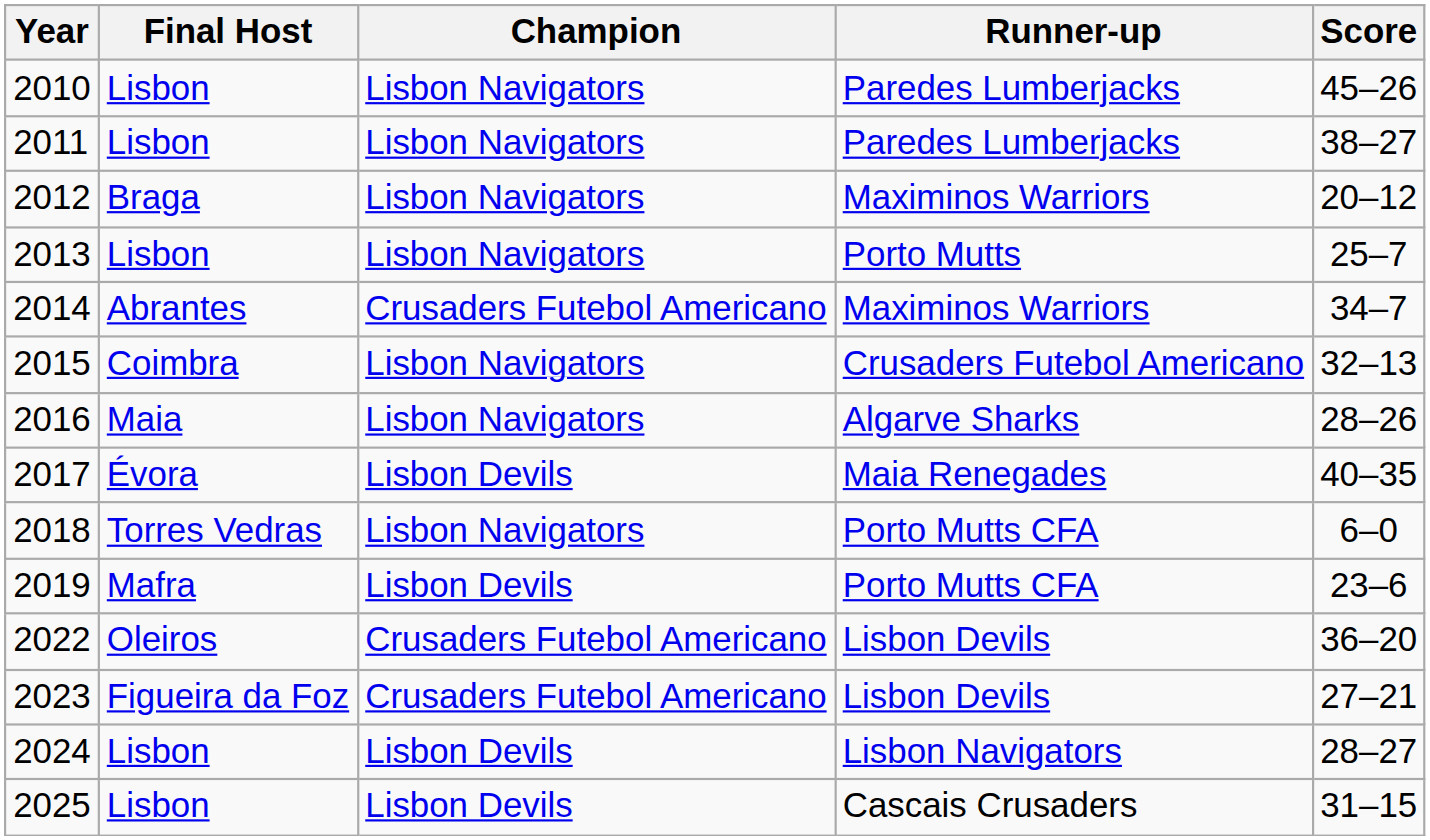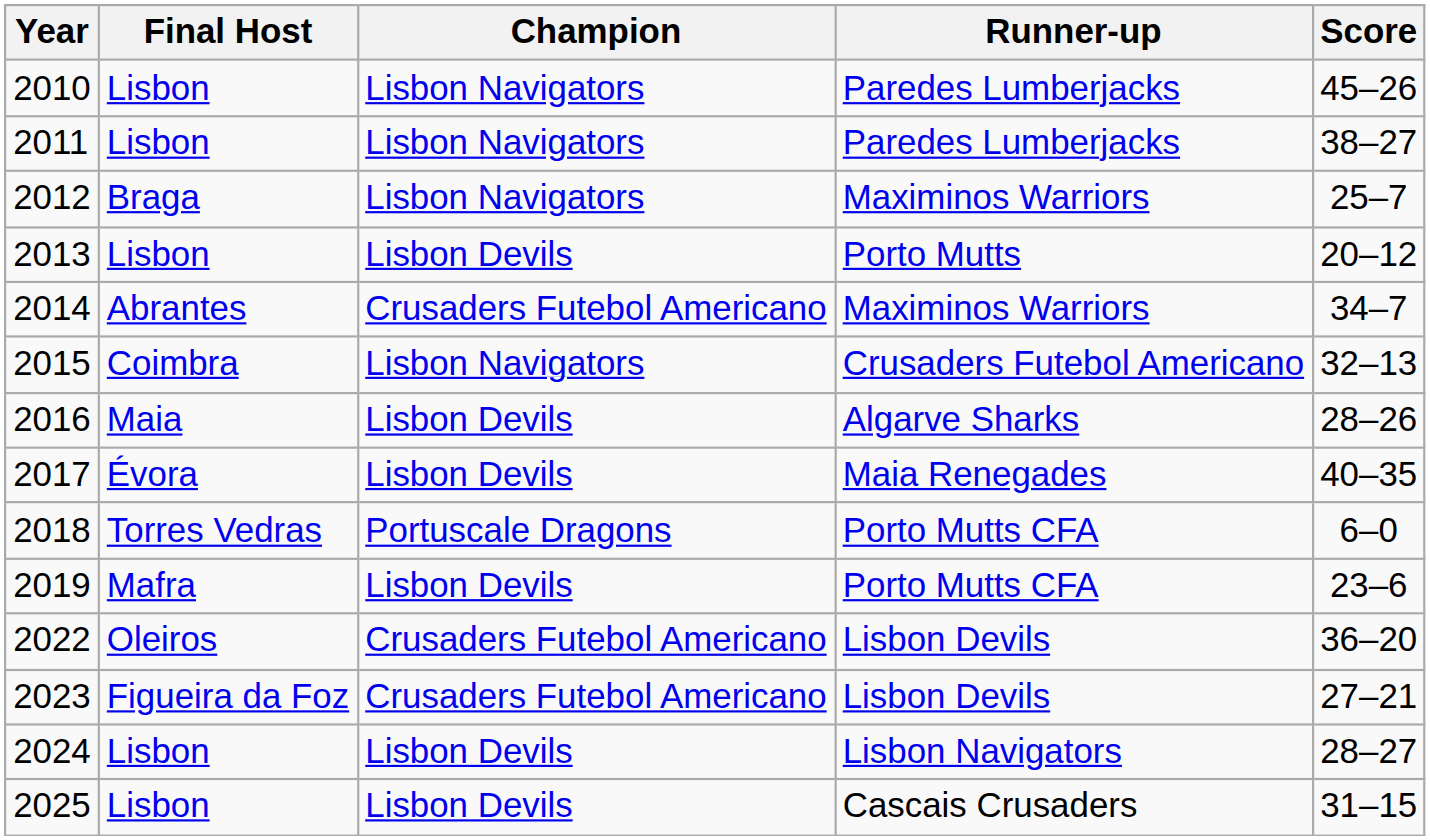 <table class="wikitable">
 <tr>
 <th>Year</th>
 <th>Final Host</th>
 <th>Champion</th>
 <th>Runner-up</th>
 <th>Score</th>
 </tr>
 <tr>
 <td>2010</td>
 <td><a href='#'>Lisbon</a></td>
 <td><a href='#'>Lisbon Navigators</a></td>
 <td><a href='#'>Paredes Lumberjacks</a></td>
 <td style="text-align:center">45–26</td>
 </tr>
 <tr>
 <td>2011</td>
 <td><a href='#'>Lisbon</a></td>
 <td><a href='#'>Lisbon Navigators</a></td>
 <td><a href='#'>Paredes Lumberjacks</a></td>
 <td style="text-align:center">38–27</td>
 </tr>
 <tr>
 <td>2012</td>
 <td><a href='#'>Braga</a></td>
 <td><a href='#'>Lisbon Navigators</a></td>
 <td><a href='#'>Maximinos Warriors</a></td>
-<td style="text-align:center">20–12</td>
+<td style="text-align:center">25–7</td>
 </tr>
 <tr>
 <td>2013</td>
 <td><a href='#'>Lisbon</a></td>
-<td><a href='#'>Lisbon Navigators</a></td>
+<td><a href='#'>Lisbon Devils</a></td>
 <td><a href='#'>Porto Mutts</a></td>
-<td style="text-align:center">25–7</td>
+<td style="text-align:center">20–12</td>
 </tr>
 <tr>
 <td>2014</td>
 <td><a href='#'>Abrantes</a></td>
 <td><a href='#'>Crusaders Futebol Americano</a></td>
 <td><a href='#'>Maximinos Warriors</a></td>
 <td style="text-align:center">34–7</td>
 </tr>
 <tr>
 <td>2015</td>
 <td><a href='#'>Coimbra</a></td>
 <td><a href='#'>Lisbon Navigators</a></td>
 <td><a href='#'>Crusaders Futebol Americano</a></td>
 <td style="text-align:center">32–13</td>
 </tr>
 <tr>
 <td>2016</td>
 <td><a href='#'>Maia</a></td>
-<td><a href='#'>Lisbon Navigators</a></td>
+<td><a href='#'>Lisbon Devils</a></td>
 <td><a href='#'>Algarve Sharks</a></td>
 <td style="text-align:center">28–26</td>
 </tr>
 <tr>
 <td>2017</td>
 <td><a href='#'>Évora</a></td>
 <td><a href='#'>Lisbon Devils</a></td>
 <td><a href='#'>Maia Renegades</a></td>
 <td style="text-align:center">40–35</td>
 </tr>
 <tr>
 <td>2018</td>
 <td><a href='#'>Torres Vedras</a></td>
-<td><a href='#'>Lisbon Navigators</a></td>
+<td><a href='#'>Portuscale Dragons</a></td>
 <td><a href='#'>Porto Mutts CFA</a></td>
 <td style="text-align:center">6–0</td>
 </tr>
 <tr>
 <td>2019</td>
 <td><a href='#'>Mafra</a></td>
 <td><a href='#'>Lisbon Devils</a></td>
 <td><a href='#'>Porto Mutts CFA</a></td>
 <td style="text-align:center">23–6</td>
 </tr>
 <tr>
 <td>2022</td>
 <td><a href='#'>Oleiros</a></td>
 <td><a href='#'>Crusaders Futebol Americano</a></td>
 <td><a href='#'>Lisbon Devils</a></td>
 <td style="text-align:center">36–20</td>
 </tr>
 <tr>
 <td>2023</td>
 <td><a href='#'>Figueira da Foz</a></td>
 <td><a href='#'>Crusaders Futebol Americano</a></td>
 <td><a href='#'>Lisbon Devils</a></td>
 <td style="text-align:center">27–21</td>
 </tr>
 <tr>
 <td>2024</td>
 <td><a href='#'>Lisbon</a></td>
 <td><a href='#'>Lisbon Devils</a></td>
 <td><a href='#'>Lisbon Navigators</a></td>
 <td style="text-align:center">28–27</td>
 </tr>
 <tr>
 <td>2025</td>
 <td><a href='#'>Lisbon</a></td>
 <td><a href='#'>Lisbon Devils</a></td>
 <td>Cascais Crusaders</td>
 <td style="text-align:center">31–15</td>
 </tr>
 </table>
